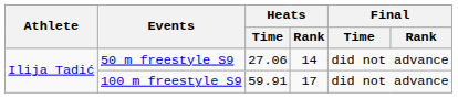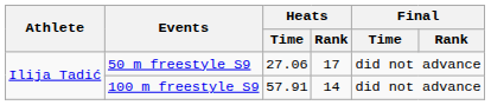 <table class=wikitable style="font-size:90%">
 <tr>
 <th rowspan=2>Athlete</th>
 <th rowspan=2>Events</th>
 <th colspan="2">Heats</th>
 <th colspan="2">Final</th>
 </tr>
 <tr>
 <th scope="col">Time</th>
 <th scope="col">Rank</th>
 <th scope="col">Time</th>
 <th scope="col">Rank</th>
 </tr>
 <tr align=center>
 <td align=left rowspan=2><a href='#'>Ilija Tadić</a></td>
 <td align=left><a href='#'>50 m freestyle S9</a></td>
 <td>27.06</td>
-<td>14</td>
+<td>17</td>
 <td colspan=2>did not advance</td>
 </tr>
 <tr align=center>
 <td align=left><a href='#'>100 m freestyle S9</a></td>
-<td>59.91</td>
-<td>17</td>
+<td>57.91</td>
+<td>14</td>
 <td colspan=2>did not advance</td>
 </tr>
 </table>
